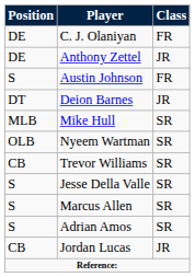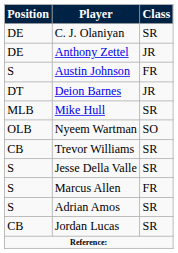 <table class="wikitable">
 <tr>
 <th style="background:#024; color:#fff;">Position</th>
 <th style="background:#024; color:#fff;">Player</th>
 <th style="background:#024; color:#fff;">Class</th>
 </tr>
 <tr>
 <td>DE</td>
 <td>C. J. Olaniyan</td>
-<td>FR</td>
+<td>SR</td>
 </tr>
 <tr>
 <td>DE</td>
 <td><a href='#'>Anthony Zettel</a></td>
 <td>JR</td>
 </tr>
 <tr>
 <td>S</td>
 <td><a href='#'>Austin Johnson</a></td>
 <td>FR</td>
 </tr>
 <tr>
 <td>DT</td>
 <td><a href='#'>Deion Barnes</a></td>
 <td>JR</td>
 </tr>
 <tr>
 <td>MLB</td>
 <td><a href='#'>Mike Hull</a></td>
 <td>SR</td>
 </tr>
 <tr>
 <td>OLB</td>
 <td>Nyeem Wartman</td>
-<td>SR</td>
+<td>SO</td>
 </tr>
 <tr>
 <td>CB</td>
 <td>Trevor Williams</td>
 <td>SR</td>
 </tr>
 <tr>
 <td>S</td>
 <td>Jesse Della Valle</td>
 <td>SR</td>
 </tr>
 <tr>
 <td>S</td>
 <td>Marcus Allen</td>
-<td>SR</td>
+<td>FR</td>
 </tr>
 <tr>
 <td>S</td>
 <td>Adrian Amos</td>
 <td>SR</td>
 </tr>
 <tr>
 <td>CB</td>
 <td>Jordan Lucas</td>
-<td>JR</td>
+<td>SR</td>
 </tr>
 <tr>
 <td colspan="3" style="font-size:8pt; text-align:center;"><strong>Reference:</strong></td>
 </tr>
 </table>
